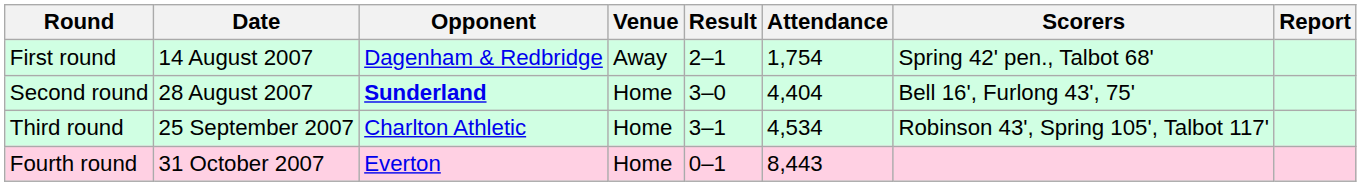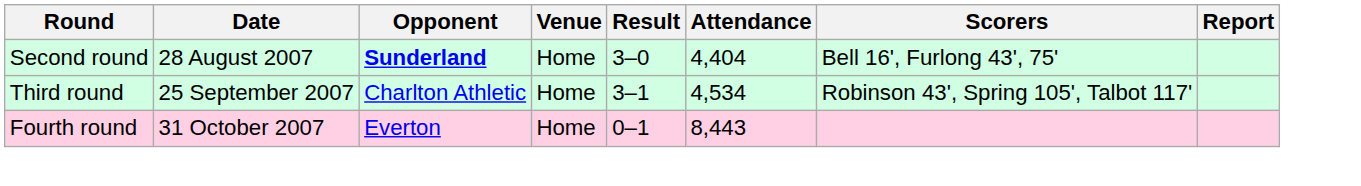 <table class="wikitable">
 <tr>
 <th>Round</th>
 <th>Date</th>
 <th>Opponent</th>
 <th>Venue</th>
 <th>Result</th>
 <th>Attendance</th>
 <th>Scorers</th>
 <th>Report</th>
-</tr>
-<tr bgcolor="#d0ffe3">
-<td>First round</td>
-<td>14 August 2007</td>
-<td><a href='#'>Dagenham & Redbridge</a></td>
-<td>Away</td>
-<td>2–1</td>
-<td>1,754</td>
-<td>Spring 42' pen., Talbot 68'</td>
-<td></td>
 </tr>
 <tr bgcolor="#d0ffe3">
 <td>Second round</td>
 <td>28 August 2007</td>
 <td><strong><a href='#'>Sunderland</a></strong></td>
 <td>Home</td>
 <td>3–0</td>
 <td>4,404</td>
 <td>Bell 16', Furlong 43', 75'</td>
 <td></td>
 </tr>
 <tr bgcolor="#d0ffe3">
 <td>Third round</td>
 <td>25 September 2007</td>
 <td><a href='#'>Charlton Athletic</a></td>
 <td>Home</td>
 <td>3–1 </td>
 <td>4,534</td>
 <td>Robinson 43', Spring 105', Talbot 117'</td>
 <td></td>
 </tr>
 <tr bgcolor="#ffd0e3">
 <td>Fourth round</td>
 <td>31 October 2007</td>
 <td><a href='#'>Everton</a></td>
 <td>Home</td>
 <td>0–1 </td>
 <td>8,443</td>
 <td></td>
 <td></td>
 </tr>
 </table>
